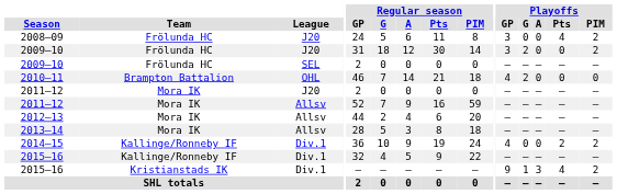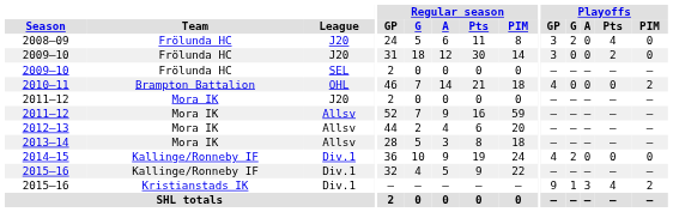 <table border="0" cellpadding="1" cellspacing="0" style="text-align:center; width:60em">
 <tr bgcolor="#e0e0e0">
 <th colspan="3" bgcolor="#ffffff"></th>
 <th rowspan="99" bgcolor="#ffffff"></th>
 <th colspan="5"><a href='#'>Regular season</a></th>
 <th rowspan="99" bgcolor="#ffffff"></th>
 <th colspan="5"><a href='#'>Playoffs</a></th>
 </tr>
 <tr bgcolor="#e0e0e0">
 <th><a href='#'>Season</a></th>
 <th>Team</th>
 <th>League</th>
 <th>GP</th>
 <th><a href='#'>G</a></th>
 <th><a href='#'>A</a></th>
 <th><a href='#'>Pts</a></th>
 <th><a href='#'>PIM</a></th>
 <th>GP</th>
 <th>G</th>
 <th>A</th>
 <th>Pts</th>
 <th>PIM</th>
 </tr>
 <tr>
 <td>2008–09</td>
 <td><a href='#'>Frölunda HC</a></td>
 <td><a href='#'>J20</a></td>
 <td>24</td>
 <td>5</td>
 <td>6</td>
 <td>11</td>
 <td>8</td>
 <td>3</td>
-<td>0</td>
+<td>2</td>
 <td>0</td>
 <td>4</td>
-<td>2</td>
+<td>0</td>
 </tr>
 <tr bgcolor="#f0f0f0">
 <td>2009–10</td>
 <td>Frölunda HC</td>
 <td>J20</td>
 <td>31</td>
 <td>18</td>
 <td>12</td>
 <td>30</td>
 <td>14</td>
 <td>3</td>
-<td>2</td>
 <td>0</td>
 <td>0</td>
 <td>2</td>
+<td>0</td>
 </tr>
 <tr>
 <td><a href='#'>2009–10</a></td>
 <td>Frölunda HC</td>
 <td><a href='#'>SEL</a></td>
 <td>2</td>
 <td>0</td>
 <td>0</td>
 <td>0</td>
 <td>0</td>
 <td>—</td>
 <td>—</td>
 <td>—</td>
 <td>—</td>
 <td>—</td>
 </tr>
 <tr bgcolor="#f0f0f0">
 <td><a href='#'>2010–11</a></td>
 <td><a href='#'>Brampton Battalion</a></td>
 <td><a href='#'>OHL</a></td>
 <td>46</td>
 <td>7</td>
 <td>14</td>
 <td>21</td>
 <td>18</td>
 <td>4</td>
-<td>2</td>
 <td>0</td>
 <td>0</td>
 <td>0</td>
+<td>2</td>
 </tr>
 <tr>
 <td>2011–12</td>
 <td><a href='#'>Mora IK</a></td>
 <td>J20</td>
 <td>2</td>
 <td>0</td>
 <td>0</td>
 <td>0</td>
 <td>0</td>
 <td>—</td>
 <td>—</td>
 <td>—</td>
 <td>—</td>
 <td>—</td>
 </tr>
 <tr bgcolor="#f0f0f0">
 <td><a href='#'>2011–12</a></td>
 <td>Mora IK</td>
 <td><a href='#'>Allsv</a></td>
 <td>52</td>
 <td>7</td>
 <td>9</td>
 <td>16</td>
 <td>59</td>
 <td>—</td>
 <td>—</td>
 <td>—</td>
 <td>—</td>
 <td>—</td>
 </tr>
 <tr>
 <td><a href='#'>2012–13</a></td>
 <td>Mora IK</td>
 <td>Allsv</td>
 <td>44</td>
 <td>2</td>
 <td>4</td>
 <td>6</td>
 <td>20</td>
 <td>—</td>
 <td>—</td>
 <td>—</td>
 <td>—</td>
 <td>—</td>
 </tr>
 <tr bgcolor="#f0f0f0">
 <td><a href='#'>2013–14</a></td>
 <td>Mora IK</td>
 <td>Allsv</td>
 <td>28</td>
 <td>5</td>
 <td>3</td>
 <td>8</td>
 <td>18</td>
 <td>—</td>
 <td>—</td>
 <td>—</td>
 <td>—</td>
 <td>—</td>
 </tr>
 <tr>
 <td><a href='#'>2014–15</a></td>
 <td><a href='#'>Kallinge/Ronneby IF</a></td>
 <td><a href='#'>Div.1</a></td>
 <td>36</td>
 <td>10</td>
 <td>9</td>
 <td>19</td>
 <td>24</td>
 <td>4</td>
+<td>2</td>
 <td>0</td>
 <td>0</td>
-<td>2</td>
-<td>2</td>
+<td>0</td>
 </tr>
 <tr bgcolor="#f0f0f0">
 <td><a href='#'>2015–16</a></td>
 <td>Kallinge/Ronneby IF</td>
 <td>Div.1</td>
 <td>32</td>
 <td>4</td>
 <td>5</td>
 <td>9</td>
 <td>22</td>
 <td>—</td>
 <td>—</td>
 <td>—</td>
 <td>—</td>
 <td>—</td>
 </tr>
 <tr>
 <td>2015–16</td>
 <td><a href='#'>Kristianstads IK</a></td>
 <td>Div.1</td>
 <td>—</td>
 <td>—</td>
 <td>—</td>
 <td>—</td>
 <td>—</td>
 <td>9</td>
 <td>1</td>
 <td>3</td>
 <td>4</td>
 <td>2</td>
 </tr>
 <tr bgcolor="#e0e0e0">
 <th colspan="3">SHL totals</th>
 <th>2</th>
 <th>0</th>
 <th>0</th>
 <th>0</th>
 <th>0</th>
 <th>—</th>
 <th>—</th>
 <th>—</th>
 <th>—</th>
 <th>—</th>
 </tr>
 </table>
